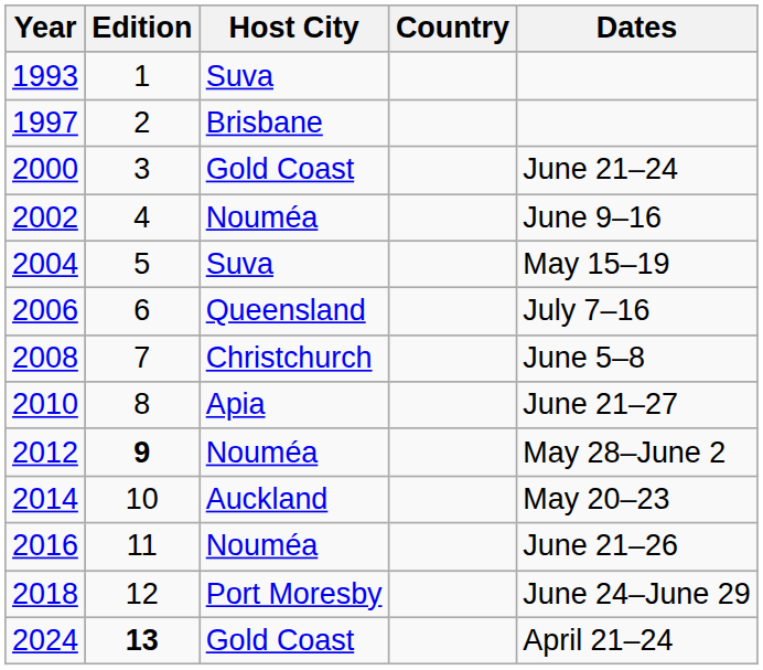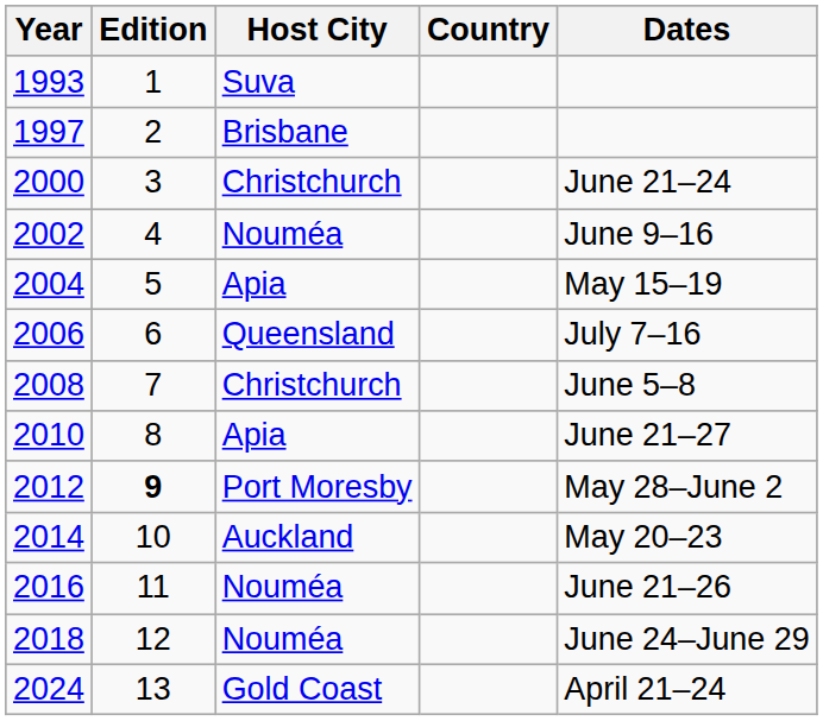 <table class="wikitable">
 <tr>
 <th>Year</th>
 <th>Edition</th>
 <th>Host City</th>
 <th>Country</th>
 <th>Dates</th>
 </tr>
 <tr>
 <td><a href='#'>1993</a></td>
 <td align=center>1</td>
 <td><a href='#'>Suva</a></td>
 <td></td>
 <td></td>
 </tr>
 <tr>
 <td><a href='#'>1997</a></td>
 <td align=center>2</td>
 <td><a href='#'>Brisbane</a></td>
 <td></td>
 <td></td>
 </tr>
 <tr>
 <td><a href='#'>2000</a></td>
 <td align=center>3</td>
-<td><a href='#'>Gold Coast</a></td>
+<td><a href='#'>Christchurch</a></td>
 <td></td>
 <td>June 21–24</td>
 </tr>
 <tr>
 <td><a href='#'>2002</a></td>
 <td align=center>4</td>
 <td><a href='#'>Nouméa</a></td>
 <td></td>
 <td>June 9–16</td>
 </tr>
 <tr>
 <td><a href='#'>2004</a></td>
 <td align=center>5</td>
-<td><a href='#'>Suva</a></td>
+<td><a href='#'>Apia</a></td>
 <td></td>
 <td>May 15–19</td>
 </tr>
 <tr>
 <td><a href='#'>2006</a></td>
 <td align=center>6</td>
 <td><a href='#'>Queensland</a></td>
 <td></td>
 <td>July 7–16</td>
 </tr>
 <tr>
 <td><a href='#'>2008</a></td>
 <td align=center>7</td>
 <td><a href='#'>Christchurch</a></td>
 <td></td>
 <td>June 5–8</td>
 </tr>
 <tr>
 <td><a href='#'>2010</a></td>
 <td align=center>8</td>
 <td><a href='#'>Apia</a></td>
 <td></td>
 <td>June 21–27</td>
 </tr>
 <tr>
 <td><a href='#'>2012</a></td>
 <td align=center><strong>9</strong></td>
-<td><a href='#'>Nouméa</a></td>
+<td><a href='#'>Port Moresby</a></td>
 <td></td>
 <td>May 28–June 2</td>
 </tr>
 <tr>
 <td><a href='#'>2014</a></td>
 <td align=center>10</td>
 <td><a href='#'>Auckland</a></td>
 <td></td>
 <td>May 20–23</td>
 </tr>
 <tr>
 <td><a href='#'>2016</a></td>
 <td align=center>11</td>
 <td><a href='#'>Nouméa</a></td>
 <td></td>
 <td>June 21–26</td>
 </tr>
 <tr>
 <td><a href='#'>2018</a></td>
 <td align=center>12</td>
-<td><a href='#'>Port Moresby</a></td>
+<td><a href='#'>Nouméa</a></td>
 <td></td>
 <td>June 24–June 29</td>
 </tr>
 <tr>
 <td><a href='#'>2024</a></td>
-<td align=center><strong>13</strong></td>
+<td align=center>13</td>
 <td><a href='#'>Gold Coast</a></td>
 <td></td>
 <td>April 21–24</td>
 </tr>
 </table>
